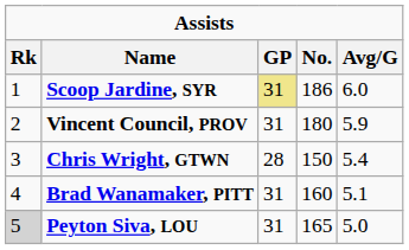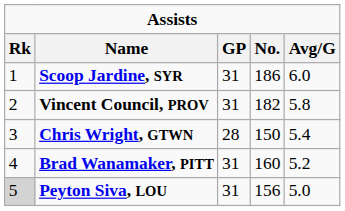 <table class="wikitable" style="white-space:nowrap; font-size:90%;">
 <tr>
 <td colspan=5 style="text-align:center"><strong>Assists</strong></td>
 </tr>
 <tr>
 <th>Rk</th>
 <th>Name</th>
 <th>GP</th>
 <th>No.</th>
 <th>Avg/G</th>
 </tr>
 <tr>
 <td>1</td>
 <td><strong><a href='#'>Scoop Jardine</a>, <small>SYR</small></strong></td>
-<td style="background: khaki;">31</td>
+<td>31</td>
 <td>186</td>
 <td>6.0</td>
 </tr>
 <tr>
 <td>2</td>
 <td><strong>Vincent Council, <small>PROV</small></strong></td>
 <td>31</td>
-<td>180</td>
-<td>5.9</td>
+<td>182</td>
+<td>5.8</td>
 </tr>
 <tr>
 <td>3</td>
 <td><strong><a href='#'>Chris Wright</a>, <small>GTWN</small></strong></td>
 <td>28</td>
 <td>150</td>
 <td>5.4</td>
 </tr>
 <tr>
 <td>4</td>
 <td><strong><a href='#'>Brad Wanamaker</a>, <small>PITT</small></strong></td>
 <td>31</td>
 <td>160</td>
-<td>5.1</td>
+<td>5.2</td>
 </tr>
 <tr>
 <td style="background: lightgrey;">5</td>
 <td><strong><a href='#'>Peyton Siva</a>, <small>LOU</small></strong></td>
 <td>31</td>
-<td>165</td>
+<td>156</td>
 <td>5.0</td>
 </tr>
 </table>
